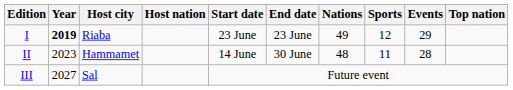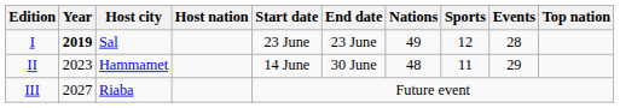 <table class="wikitable" style="text-align:center; font-size:90%;">
 <tr>
 <th>Edition</th>
 <th>Year</th>
 <th>Host city</th>
 <th>Host nation</th>
 <th>Start date</th>
 <th>End date</th>
 <th>Nations</th>
 <th>Sports</th>
 <th>Events</th>
 <th>Top nation</th>
 </tr>
 <tr>
 <td><a href='#'>I</a></td>
 <td><strong>2019</strong></td>
-<td align=left><a href='#'>Riaba</a></td>
+<td align=left><a href='#'>Sal</a></td>
 <td align=left></td>
 <td>23 June</td>
 <td>23 June</td>
 <td>49</td>
 <td>12</td>
-<td>29</td>
+<td>28</td>
 <td align=left></td>
 </tr>
 <tr>
 <td><a href='#'>II</a></td>
 <td>2023</td>
 <td align=left><a href='#'>Hammamet</a></td>
 <td align=left></td>
 <td>14 June</td>
 <td>30 June</td>
 <td>48</td>
 <td>11</td>
-<td>28</td>
+<td>29</td>
 <td align=left></td>
 </tr>
 <tr>
 <td><a href='#'>III</a></td>
 <td>2027</td>
-<td align=left><a href='#'>Sal</a></td>
+<td align=left><a href='#'>Riaba</a></td>
 <td align=left></td>
 <td align=center colspan=6>Future event</td>
 </tr>
 </table>
